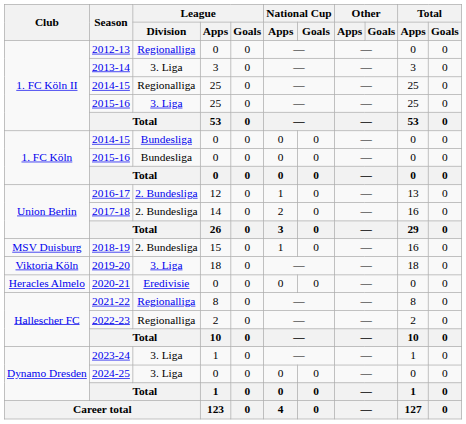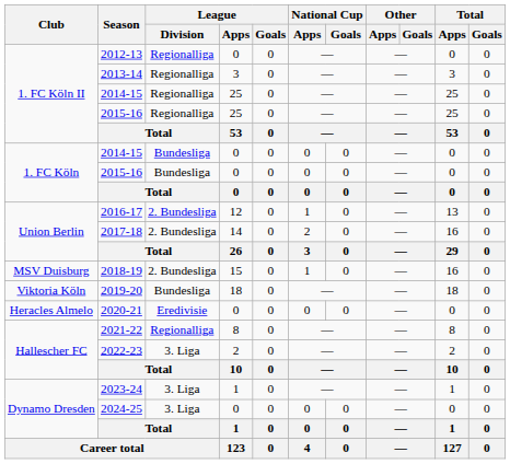 <table class="wikitable" style="text-align:center">
 <tr>
 <th rowspan="2">Club</th>
 <th rowspan="2">Season</th>
 <th colspan="3">League</th>
 <th colspan="2">National Cup</th>
 <th colspan="2">Other</th>
 <th colspan="2">Total</th>
 </tr>
 <tr>
 <th>Division</th>
 <th>Apps</th>
 <th>Goals</th>
 <th>Apps</th>
 <th>Goals</th>
 <th>Apps</th>
 <th>Goals</th>
 <th>Apps</th>
 <th>Goals</th>
 </tr>
 <tr>
 <td rowspan="5"><a href='#'>1. FC Köln II</a></td>
 <td><a href='#'>2012-13</a></td>
 <td><a href='#'>Regionalliga</a></td>
 <td>0</td>
 <td>0</td>
 <td colspan="2">—</td>
 <td colspan="2">—</td>
 <td>0</td>
 <td>0</td>
 </tr>
 <tr>
 <td><a href='#'>2013-14</a></td>
-<td>3. Liga</td>
+<td>Regionalliga</td>
 <td>3</td>
 <td>0</td>
 <td colspan="2">—</td>
 <td colspan="2">—</td>
 <td>3</td>
 <td>0</td>
 </tr>
 <tr>
 <td><a href='#'>2014-15</a></td>
 <td>Regionalliga</td>
 <td>25</td>
 <td>0</td>
 <td colspan="2">—</td>
 <td colspan="2">—</td>
 <td>25</td>
 <td>0</td>
 </tr>
 <tr>
 <td><a href='#'>2015-16</a></td>
-<td><a href='#'>3. Liga</a></td>
+<td>Regionalliga</td>
 <td>25</td>
 <td>0</td>
 <td colspan="2">—</td>
 <td colspan="2">—</td>
 <td>25</td>
 <td>0</td>
 </tr>
 <tr>
 <th colspan="2">Total</th>
 <th>53</th>
 <th>0</th>
 <th colspan="2">—</th>
 <th colspan="2">—</th>
 <th>53</th>
 <th>0</th>
 </tr>
 <tr>
 <td rowspan="3"><a href='#'>1. FC Köln</a></td>
 <td><a href='#'>2014-15</a></td>
 <td><a href='#'>Bundesliga</a></td>
 <td>0</td>
 <td>0</td>
 <td>0</td>
 <td>0</td>
 <td colspan="2">—</td>
 <td>0</td>
 <td>0</td>
 </tr>
 <tr>
 <td><a href='#'>2015-16</a></td>
 <td>Bundesliga</td>
 <td>0</td>
 <td>0</td>
 <td>0</td>
 <td>0</td>
 <td colspan="2">—</td>
 <td>0</td>
 <td>0</td>
 </tr>
 <tr>
 <th colspan="2">Total</th>
 <th>0</th>
 <th>0</th>
 <th>0</th>
 <th>0</th>
 <th colspan="2">—</th>
 <th>0</th>
 <th>0</th>
 </tr>
 <tr>
 <td rowspan="3"><a href='#'>Union Berlin</a></td>
 <td><a href='#'>2016-17</a></td>
 <td><a href='#'>2. Bundesliga</a></td>
 <td>12</td>
 <td>0</td>
 <td>1</td>
 <td>0</td>
 <td colspan="2">—</td>
 <td>13</td>
 <td>0</td>
 </tr>
 <tr>
 <td><a href='#'>2017-18</a></td>
 <td>2. Bundesliga</td>
 <td>14</td>
 <td>0</td>
 <td>2</td>
 <td>0</td>
 <td colspan="2">—</td>
 <td>16</td>
 <td>0</td>
 </tr>
 <tr>
 <th colspan="2">Total</th>
 <th>26</th>
 <th>0</th>
 <th>3</th>
 <th>0</th>
 <th colspan="2">—</th>
 <th>29</th>
 <th>0</th>
 </tr>
 <tr>
 <td><a href='#'>MSV Duisburg</a></td>
 <td><a href='#'>2018-19</a></td>
 <td>2. Bundesliga</td>
 <td>15</td>
 <td>0</td>
 <td>1</td>
 <td>0</td>
 <td colspan="2">—</td>
 <td>16</td>
 <td>0</td>
 </tr>
 <tr>
 <td><a href='#'>Viktoria Köln</a></td>
 <td><a href='#'>2019-20</a></td>
-<td><a href='#'>3. Liga</a></td>
+<td>Bundesliga</td>
 <td>18</td>
 <td>0</td>
 <td colspan="2">—</td>
 <td colspan="2">—</td>
 <td>18</td>
 <td>0</td>
 </tr>
 <tr>
 <td><a href='#'>Heracles Almelo</a></td>
 <td><a href='#'>2020-21</a></td>
 <td><a href='#'>Eredivisie</a></td>
 <td>0</td>
 <td>0</td>
 <td>0</td>
 <td>0</td>
 <td colspan="2">—</td>
 <td>0</td>
 <td>0</td>
 </tr>
 <tr>
 <td rowspan="3"><a href='#'>Hallescher FC</a></td>
 <td><a href='#'>2021-22</a></td>
 <td><a href='#'>Regionalliga</a></td>
 <td>8</td>
 <td>0</td>
 <td colspan="2">—</td>
 <td colspan="2">—</td>
 <td>8</td>
 <td>0</td>
 </tr>
 <tr>
 <td><a href='#'>2022-23</a></td>
-<td>Regionalliga</td>
+<td>3. Liga</td>
 <td>2</td>
 <td>0</td>
 <td colspan="2">—</td>
 <td colspan="2">—</td>
 <td>2</td>
 <td>0</td>
 </tr>
 <tr>
 <th colspan="2">Total</th>
 <th>10</th>
 <th>0</th>
 <th colspan="2">—</th>
 <th colspan="2">—</th>
 <th>10</th>
 <th>0</th>
 </tr>
 <tr>
 <td rowspan="3"><a href='#'>Dynamo Dresden</a></td>
 <td><a href='#'>2023-24</a></td>
 <td>3. Liga</td>
 <td>1</td>
 <td>0</td>
 <td colspan="2">—</td>
 <td colspan="2">—</td>
 <td>1</td>
 <td>0</td>
 </tr>
 <tr>
 <td><a href='#'>2024-25</a></td>
 <td>3. Liga</td>
 <td>0</td>
 <td>0</td>
 <td>0</td>
 <td>0</td>
 <td colspan="2">—</td>
 <td>0</td>
 <td>0</td>
 </tr>
 <tr>
 <th colspan="2">Total</th>
 <th>1</th>
 <th>0</th>
 <th>0</th>
 <th>0</th>
 <th colspan="2">—</th>
 <th>1</th>
 <th>0</th>
 </tr>
 <tr>
 <th colspan="3">Career total</th>
 <th>123</th>
 <th>0</th>
 <th>4</th>
 <th>0</th>
 <th colspan="2">—</th>
 <th>127</th>
 <th>0</th>
 </tr>
 </table>
